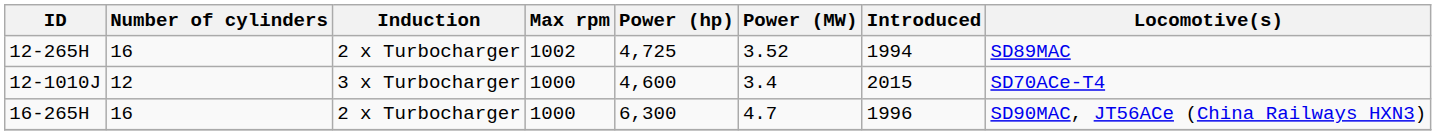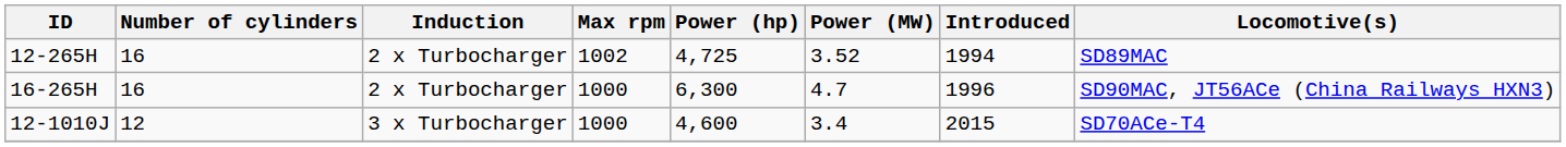 <table class="wikitable">
 <tr>
 <th>ID</th>
 <th>Number of cylinders</th>
 <th>Induction</th>
 <th>Max rpm</th>
 <th>Power (hp)</th>
 <th>Power (MW)</th>
 <th>Introduced</th>
 <th>Locomotive(s)</th>
 </tr>
 <tr>
 <td>12-265H</td>
 <td>16</td>
 <td>2 x Turbocharger</td>
 <td>1002</td>
 <td>4,725</td>
 <td>3.52</td>
 <td>1994</td>
 <td><a href='#'>SD89MAC</a></td>
 </tr>
 <tr>
+<td>16-265H</td>
+<td>16</td>
+<td>2 x Turbocharger</td>
+<td>1000</td>
+<td>6,300</td>
+<td>4.7</td>
+<td>1996</td>
+<td><a href='#'>SD90MAC</a>, <a href='#'>JT56ACe</a> (<a href='#'>China Railways HXN3</a>)</td>
+</tr>
+<tr>
 <td>12-1010J</td>
 <td>12</td>
 <td>3 x Turbocharger</td>
 <td>1000</td>
 <td>4,600</td>
 <td>3.4</td>
 <td>2015</td>
 <td><a href='#'>SD70ACe-T4</a></td>
 </tr>
 <tr>
-<td>16-265H</td>
-<td>16</td>
-<td>2 x Turbocharger</td>
-<td>1000</td>
-<td>6,300</td>
-<td>4.7</td>
-<td>1996</td>
-<td><a href='#'>SD90MAC</a>, <a href='#'>JT56ACe</a> (<a href='#'>China Railways HXN3</a>)</td>
-</tr>
-<tr>
 </tr>
 </table>
